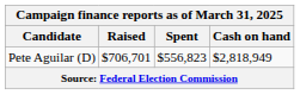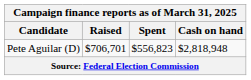 <table class="wikitable sortable">
 <tr>
 <th colspan=4>Campaign finance reports as of March 31, 2025</th>
 </tr>
 <tr style="text-align:center;">
 <th>Candidate</th>
 <th>Raised</th>
 <th>Spent</th>
 <th>Cash on hand</th>
 </tr>
 <tr>
 <td>Pete Aguilar (D)</td>
 <td>$706,701</td>
 <td>$556,823</td>
-<td>$2,818,949</td>
+<td>$2,818,948</td>
 </tr>
 <tr>
 <th colspan="4"><small>Source: <a href='#'>Federal Election Commission</a></small></th>
 </tr>
 </table>
